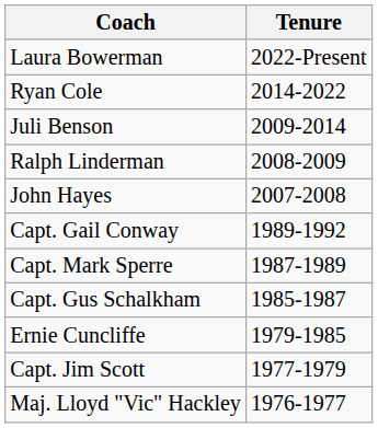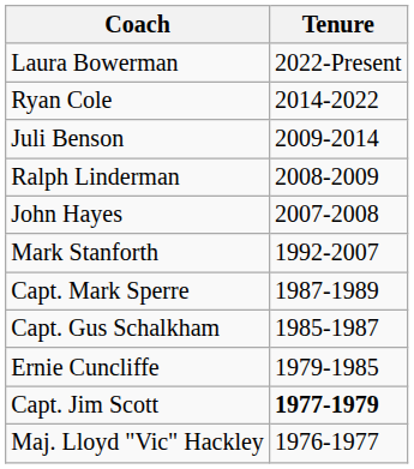 <table class="wikitable">
 <tr>
 <th>Coach</th>
 <th>Tenure</th>
 </tr>
 <tr>
 <td>Laura Bowerman</td>
 <td>2022-Present</td>
 </tr>
 <tr>
 <td>Ryan Cole</td>
 <td>2014-2022</td>
 </tr>
 <tr>
 <td>Juli Benson</td>
 <td>2009-2014</td>
 </tr>
 <tr>
 <td>Ralph Linderman</td>
 <td>2008-2009</td>
 </tr>
 <tr>
 <td>John Hayes</td>
 <td>2007-2008</td>
 </tr>
 <tr>
-<td>Capt. Gail Conway</td>
-<td>1989-1992</td>
+<td>Mark Stanforth</td>
+<td>1992-2007</td>
 </tr>
 <tr>
 <td>Capt. Mark Sperre</td>
 <td>1987-1989</td>
 </tr>
 <tr>
 <td>Capt. Gus Schalkham</td>
 <td>1985-1987</td>
 </tr>
 <tr>
 <td>Ernie Cuncliffe</td>
 <td>1979-1985</td>
 </tr>
 <tr>
 <td>Capt. Jim Scott</td>
-<td>1977-1979</td>
+<td><strong>1977-1979</strong></td>
 </tr>
 <tr>
 <td>Maj. Lloyd "Vic" Hackley</td>
 <td>1976-1977</td>
 </tr>
 </table>
